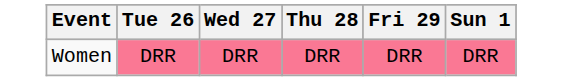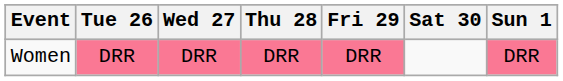 <table class="wikitable" style="margin:0.5em auto; font-size:90%; line-height:1.25em; text-align:center">
 <tr>
 <th>Event</th>
 <th>Tue 26</th>
 <th>Wed 27</th>
 <th>Thu 28</th>
 <th>Fri 29</th>
+<th>Sat 30</th>
 <th>Sun 1</th>
 </tr>
 <tr>
 <td>Women</td>
 <td bgcolor="#FA7894">DRR</td>
 <td bgcolor="#FA7894">DRR</td>
 <td bgcolor="#FA7894">DRR</td>
 <td bgcolor="#FA7894">DRR</td>
+<td></td>
 <td bgcolor="#FA7894">DRR</td>
 </tr>
 </table>
